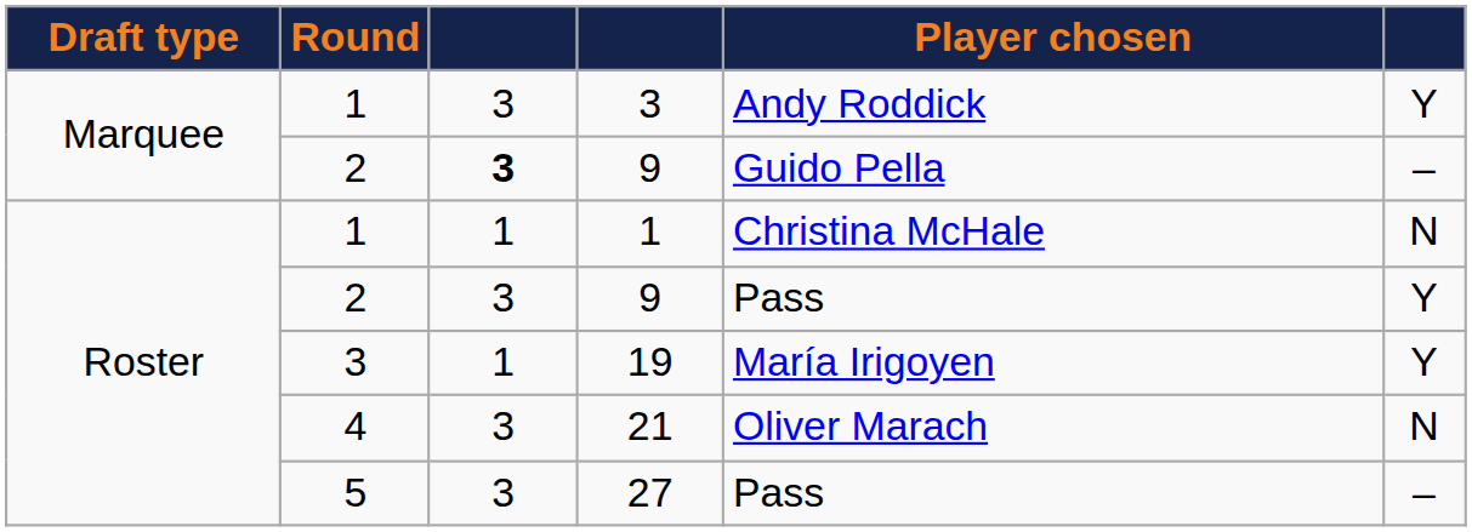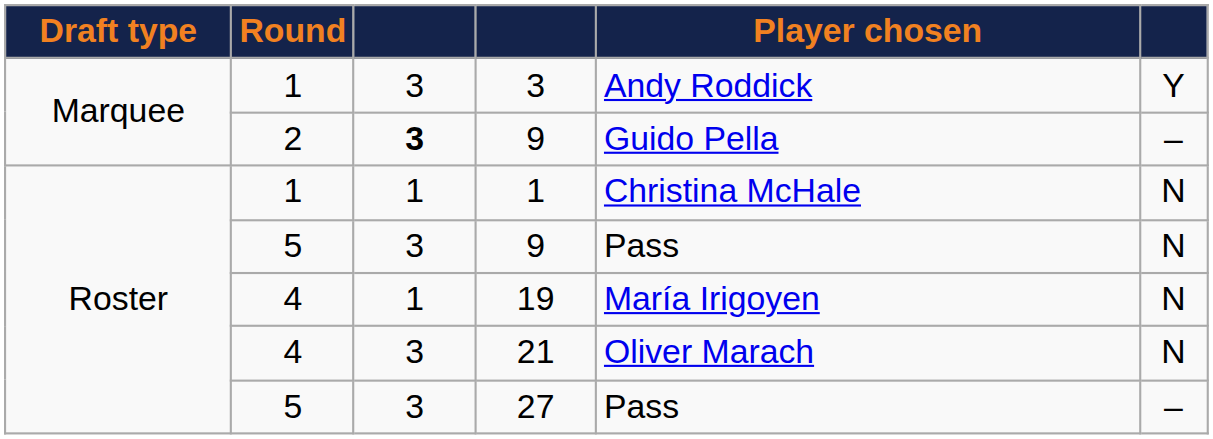 <table class="wikitable" style="text-align:left">
 <tr>
 <th style="background:#14234B; color:#F18121" width="100px">Draft type</th>
 <th style="background:#14234B; color:#F18121" width="50px">Round</th>
 <th style="background:#14234B; color:#F18121" width="50px"></th>
 <th style="background:#14234B; color:#F18121" width="50px"></th>
 <th style="background:#14234B; color:#F18121" width="250px">Player chosen</th>
 <th style="background:#14234B; color:#F18121" width="25px"></th>
 </tr>
 <tr>
 <td rowspan="2" style="text-align:center">Marquee</td>
 <td style="text-align:center">1</td>
 <td style="text-align:center">3</td>
 <td style="text-align:center">3</td>
 <td> <a href='#'>Andy Roddick</a></td>
 <td style="text-align:center">Y</td>
 </tr>
 <tr>
 <td style="text-align:center">2</td>
 <td style="text-align:center"><strong>3</strong></td>
 <td style="text-align:center">9</td>
 <td> <a href='#'>Guido Pella</a></td>
 <td style="text-align:center">–</td>
 </tr>
 <tr>
 <td rowspan="5" style="text-align:center">Roster</td>
 <td style="text-align:center">1</td>
 <td style="text-align:center">1</td>
 <td style="text-align:center">1</td>
 <td> <a href='#'>Christina McHale</a></td>
 <td style="text-align:center">N</td>
 </tr>
 <tr>
-<td style="text-align:center">2</td>
+<td style="text-align:center">5</td>
 <td style="text-align:center">3</td>
 <td style="text-align:center">9</td>
 <td>Pass</td>
-<td style="text-align:center">Y</td>
+<td style="text-align:center">N</td>
 </tr>
 <tr>
-<td style="text-align:center">3</td>
+<td style="text-align:center">4</td>
 <td style="text-align:center">1</td>
 <td style="text-align:center">19</td>
 <td> <a href='#'>María Irigoyen</a></td>
-<td style="text-align:center">Y</td>
+<td style="text-align:center">N</td>
 </tr>
 <tr>
 <td style="text-align:center">4</td>
 <td style="text-align:center">3</td>
 <td style="text-align:center">21</td>
 <td> <a href='#'>Oliver Marach</a></td>
 <td style="text-align:center">N</td>
 </tr>
 <tr>
 <td style="text-align:center">5</td>
 <td style="text-align:center">3</td>
 <td style="text-align:center">27</td>
 <td>Pass</td>
 <td style="text-align:center">–</td>
 </tr>
 </table>
